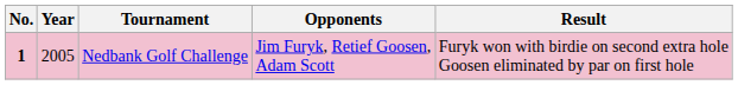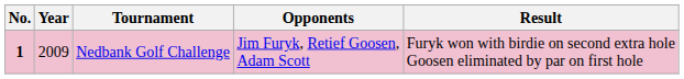 <table class="wikitable" style="font-size:95%;">
 <tr>
 <th>No.</th>
 <th>Year</th>
 <th>Tournament</th>
 <th>Opponents</th>
 <th>Result</th>
 </tr>
 <tr style="background:#F2C1D1;">
 <td align=center><strong>1</strong></td>
-<td>2005</td>
+<td>2009</td>
 <td><a href='#'>Nedbank Golf Challenge</a></td>
 <td> <a href='#'>Jim Furyk</a>,  <a href='#'>Retief Goosen</a>,<br> <a href='#'>Adam Scott</a></td>
 <td>Furyk won with birdie on second extra hole<br>Goosen eliminated by par on first hole</td>
 </tr>
 </table>
